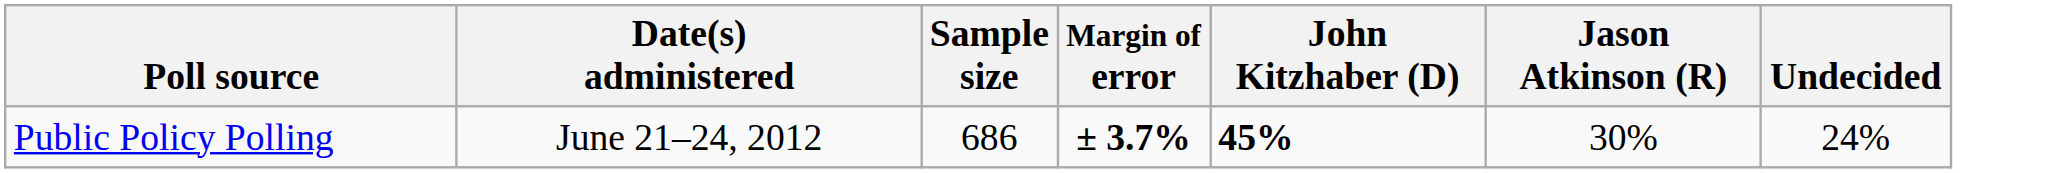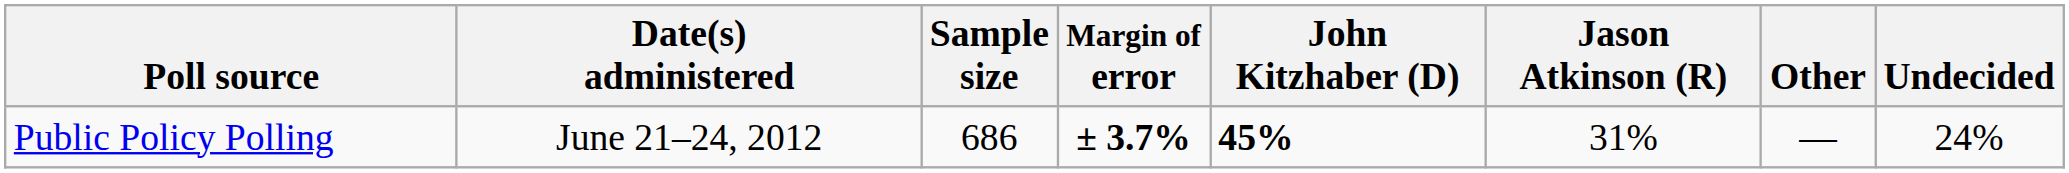 <table class="wikitable">
 <tr valign= bottom>
 <th style="width:185px;">Poll source</th>
 <th style="width:190px;">Date(s)<br>administered</th>
 <th class=small>Sample<br>size</th>
 <th><small>Margin of</small><br>error</th>
 <th style="width:110px;">John<br>Kitzhaber (D)</th>
 <th style="width:110px;">Jason<br>Atkinson (R)</th>
+<th style="width:40px;">Other</th>
 <th style="width:40px;">Undecided</th>
 </tr>
 <tr>
 <td><a href='#'>Public Policy Polling</a></td>
 <td align=center>June 21–24, 2012</td>
 <td align=center>686</td>
 <td align=center><strong>± 3.7%</strong></td>
 <td><strong>45%</strong></td>
-<td align=center>30%</td>
+<td align=center>31%</td>
+<td align=center>—</td>
 <td align=center>24%</td>
 </tr>
 </table>
